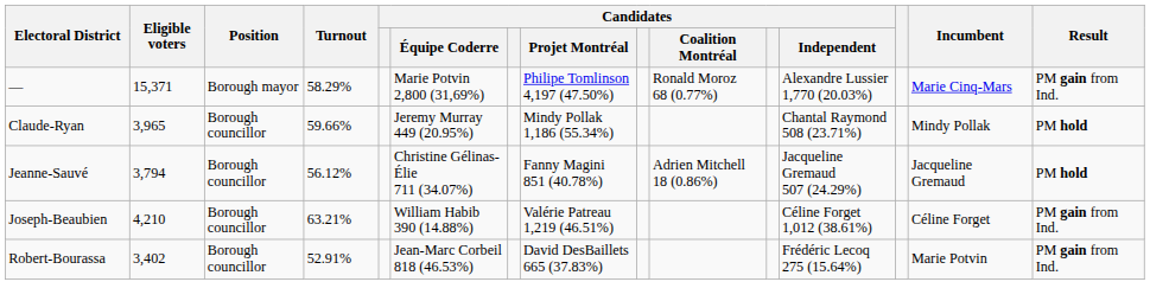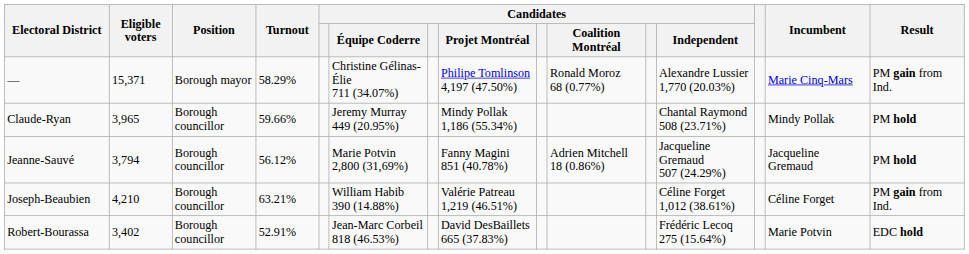 <table class="wikitable" width="100%">
 <tr>
 <th width=10% rowspan=2>Electoral District</th>
 <th width=6% rowspan=2>Eligible voters</th>
 <th width=8% rowspan=2>Position</th>
 <th width=6% rowspan=2>Turnout</th>
 <th colspan=8>Candidates</th>
 <th width=1% rowspan=2> </th>
 <th width=10% rowspan=2>Incumbent</th>
 <th width=9% rowspan=2>Result</th>
 </tr>
 <tr>
 <th width=1% > </th>
 <th width=9.4% >Équipe Coderre</th>
 <th width=1% > </th>
 <th width=9.4% ><span>Projet Montréal</span></th>
 <th width=1% > </th>
 <th width=9.4% >Coalition Montréal</th>
 <th width=1% > </th>
 <th width=9.4% >Independent</th>
 </tr>
 <tr>
 <td>—</td>
 <td>15,371</td>
 <td>Borough mayor</td>
 <td>58.29%</td>
 <td></td>
-<td>Marie Potvin <br> 2,800 (31,69%)</td>
+<td>Christine Gélinas-Élie <br> 711 (34.07%)</td>
 <td> </td>
 <td><a href='#'>Philipe Tomlinson</a> <br> 4,197 (47.50%)</td>
 <td></td>
 <td>Ronald Moroz <br> 68 (0.77%)</td>
 <td></td>
 <td>Alexandre Lussier <br> 1,770 (20.03%)</td>
 <td> </td>
 <td><a href='#'>Marie Cinq-Mars</a></td>
 <td>PM <strong>gain</strong> from Ind.</td>
 </tr>
 <tr>
 <td>Claude-Ryan</td>
 <td>3,965</td>
 <td>Borough councillor</td>
 <td>59.66%</td>
 <td></td>
 <td>Jeremy Murray <br> 449 (20.95%)</td>
 <td> </td>
 <td>Mindy Pollak <br> 1,186 (55.34%)</td>
 <td></td>
 <td></td>
 <td></td>
 <td>Chantal Raymond <br> 508 (23.71%)</td>
 <td> </td>
 <td>Mindy Pollak</td>
 <td>PM <strong>hold</strong></td>
 </tr>
 <tr>
 <td>Jeanne-Sauvé</td>
 <td>3,794</td>
 <td>Borough councillor</td>
 <td>56.12%</td>
 <td></td>
-<td>Christine Gélinas-Élie <br> 711 (34.07%)</td>
+<td>Marie Potvin <br> 2,800 (31,69%)</td>
 <td> </td>
 <td>Fanny Magini <br> 851 (40.78%)</td>
 <td></td>
 <td>Adrien Mitchell <br> 18 (0.86%)</td>
 <td></td>
 <td>Jacqueline Gremaud <br> 507 (24.29%)</td>
 <td> </td>
 <td>Jacqueline Gremaud</td>
 <td>PM <strong>hold</strong></td>
 </tr>
 <tr>
 <td>Joseph-Beaubien</td>
 <td>4,210</td>
 <td>Borough councillor</td>
 <td>63.21%</td>
 <td></td>
 <td>William Habib <br> 390 (14.88%)</td>
 <td> </td>
 <td>Valérie Patreau <br> 1,219 (46.51%)</td>
 <td></td>
 <td></td>
 <td></td>
 <td>Céline Forget <br> 1,012 (38.61%)</td>
 <td> </td>
 <td>Céline Forget</td>
 <td>PM <strong>gain</strong> from Ind.</td>
 </tr>
 <tr>
 <td>Robert-Bourassa</td>
 <td>3,402</td>
 <td>Borough councillor</td>
 <td>52.91%</td>
 <td> </td>
 <td>Jean-Marc Corbeil <br> 818 (46.53%)</td>
 <td></td>
 <td>David DesBaillets <br> 665 (37.83%)</td>
 <td></td>
 <td></td>
 <td></td>
 <td>Frédéric Lecoq <br> 275 (15.64%)</td>
 <td> </td>
 <td>Marie Potvin</td>
-<td>PM <strong>gain</strong> from Ind.</td>
+<td>EDC <strong>hold</strong></td>
 </tr>
 </table>
